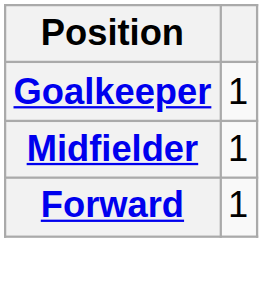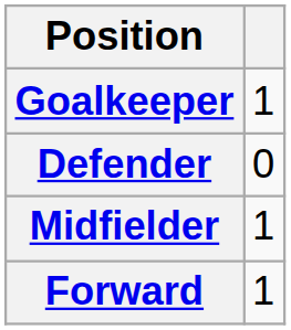 <table class="wikitable plainrowheaders">
 <tr>
 <th scope="col">Position</th>
 <th scope="col"></th>
 </tr>
 <tr>
 <th scope="row"><a href='#'>Goalkeeper</a></th>
 <td style="text-align:center">1</td>
 </tr>
 <tr>
+<th scope="row"><a href='#'>Defender</a></th>
+<td style="text-align:center">0</td>
+</tr>
+<tr>
 <th scope="row"><a href='#'>Midfielder</a></th>
 <td style="text-align:center">1</td>
 </tr>
 <tr>
 <th scope="row"><a href='#'>Forward</a></th>
 <td style="text-align:center">1</td>
 </tr>
 </table>
